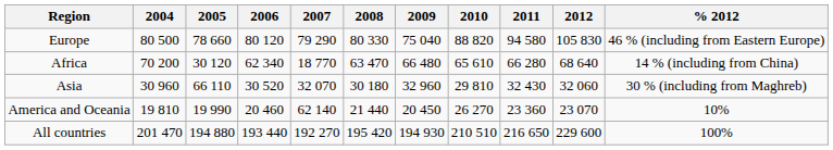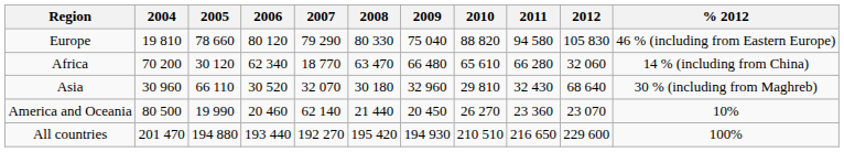 <table class="wikitable" style="text-align:center; font-size: 90%">
 <tr>
 <th>Region</th>
 <th>2004</th>
 <th>2005</th>
 <th>2006</th>
 <th>2007</th>
 <th>2008</th>
 <th>2009</th>
 <th>2010</th>
 <th>2011</th>
 <th>2012</th>
 <th>% 2012</th>
 </tr>
 <tr>
 <td>Europe</td>
-<td>80 500</td>
+<td>19 810</td>
 <td>78 660</td>
 <td>80 120</td>
 <td>79 290</td>
 <td>80 330</td>
 <td>75 040</td>
 <td>88 820</td>
 <td>94 580</td>
 <td>105 830</td>
 <td>46 % (including from Eastern Europe)</td>
 </tr>
 <tr>
 <td>Africa</td>
 <td>70 200</td>
 <td>30 120</td>
 <td>62 340</td>
 <td>18 770</td>
 <td>63 470</td>
 <td>66 480</td>
 <td>65 610</td>
 <td>66 280</td>
-<td>68 640</td>
+<td>32 060</td>
 <td>14 % (including from China)</td>
 </tr>
 <tr>
 <td>Asia</td>
 <td>30 960</td>
 <td>66 110</td>
 <td>30 520</td>
 <td>32 070</td>
 <td>30 180</td>
 <td>32 960</td>
 <td>29 810</td>
 <td>32 430</td>
-<td>32 060</td>
+<td>68 640</td>
 <td>30 % (including from Maghreb)</td>
 </tr>
 <tr>
 <td>America and Oceania</td>
-<td>19 810</td>
+<td>80 500</td>
 <td>19 990</td>
 <td>20 460</td>
 <td>62 140</td>
 <td>21 440</td>
 <td>20 450</td>
 <td>26 270</td>
 <td>23 360</td>
 <td>23 070</td>
 <td>10%</td>
 </tr>
 <tr>
 <td>All countries</td>
 <td>201 470</td>
 <td>194 880</td>
 <td>193 440</td>
 <td>192 270</td>
 <td>195 420</td>
 <td>194 930</td>
 <td>210 510</td>
 <td>216 650</td>
 <td>229 600</td>
 <td>100%</td>
 </tr>
 </table>
